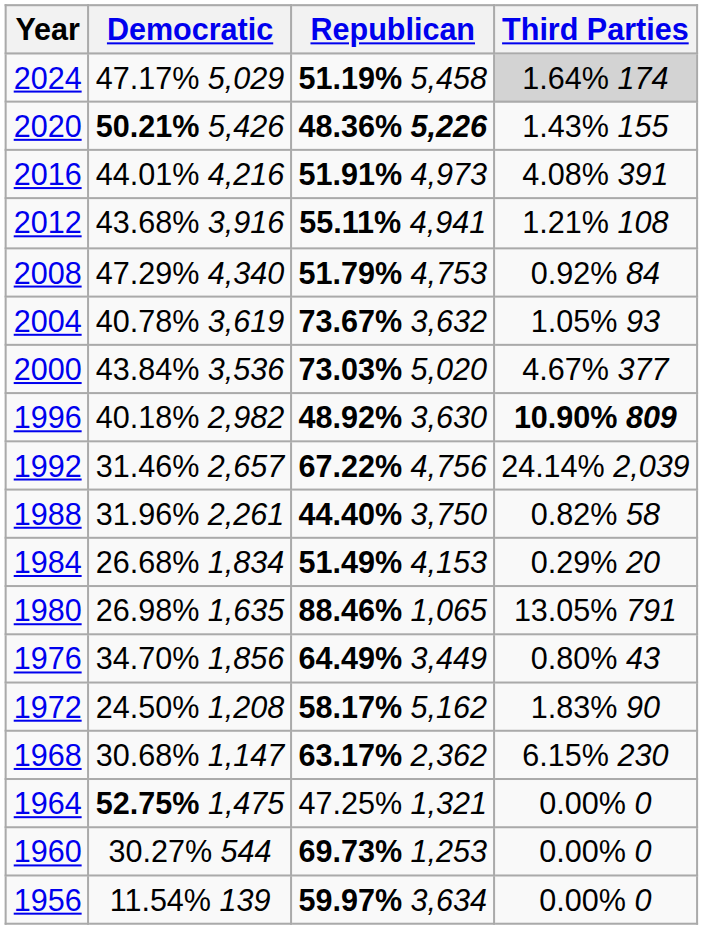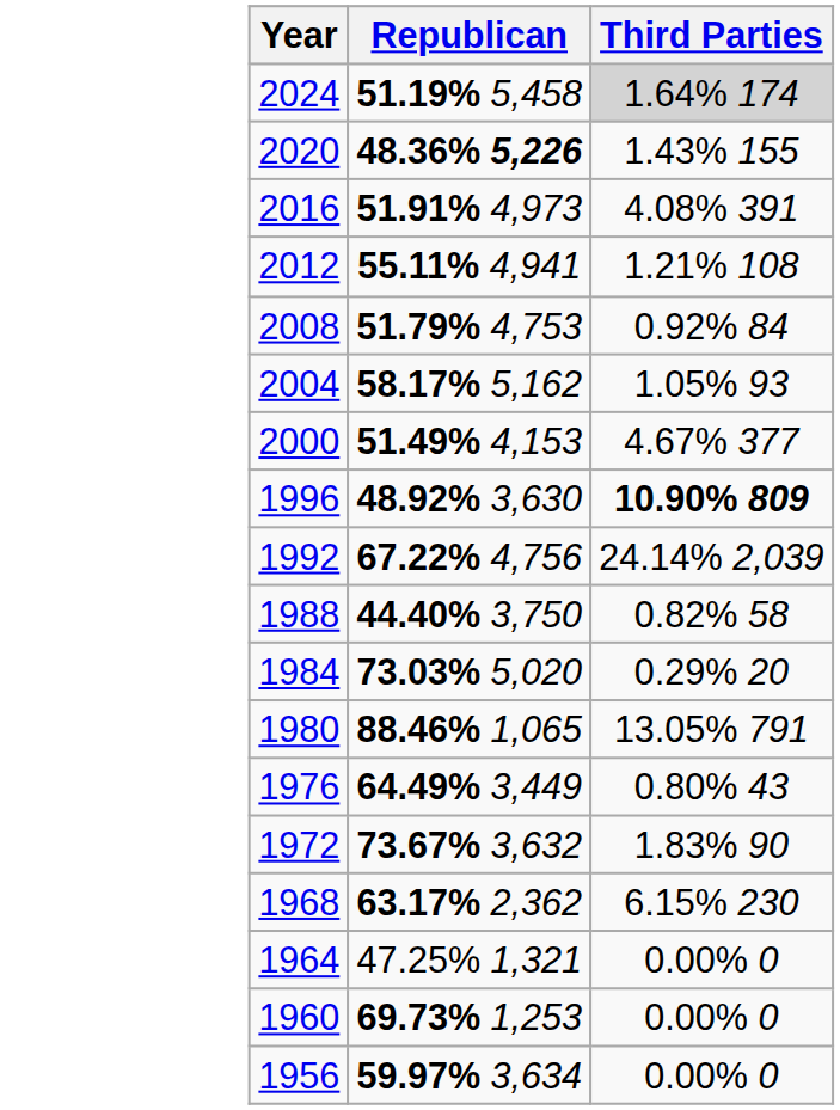 <table class="wikitable"  style="float:right; margin:1em; font-size:95%;">
 <tr style="background:lightgrey;">
 <th>Year</th>
-<th><a href='#'>Democratic</a></th>
 <th><a href='#'>Republican</a></th>
 <th><a href='#'>Third Parties</a></th>
 </tr>
 <tr>
 <td align="center" ><a href='#'>2024</a></td>
-<td align="center" >47.17% <em>5,029</em></td>
 <td align="center" ><strong>51.19%</strong> <em>5,458</em></td>
 <td align="center"  style="background: lightgrey;">1.64% <em>174</em></td>
 </tr>
 <tr>
 <td align="center" ><a href='#'>2020</a></td>
-<td align="center" ><strong>50.21%</strong> <em>5,426</em></td>
 <td align="center" ><strong>48.36% <em>5,226</em></strong></td>
 <td align="center" >1.43% <em>155</em></td>
 </tr>
 <tr>
 <td align="center" ><a href='#'>2016</a></td>
-<td align="center" >44.01% <em>4,216</em></td>
 <td align="center" ><strong>51.91%</strong> <em>4,973</em></td>
 <td align="center" >4.08% <em>391</em></td>
 </tr>
 <tr>
 <td align="center" ><a href='#'>2012</a></td>
-<td align="center" >43.68% <em>3,916</em></td>
 <td align="center" ><strong>55.11%</strong> <em>4,941</em></td>
 <td align="center" >1.21% <em>108</em></td>
 </tr>
 <tr>
 <td align="center" ><a href='#'>2008</a></td>
-<td align="center" >47.29% <em>4,340</em></td>
 <td align="center" ><strong>51.79%</strong> <em>4,753</em></td>
 <td align="center" >0.92% <em>84</em></td>
 </tr>
 <tr>
 <td align="center" ><a href='#'>2004</a></td>
-<td align="center" >40.78% <em>3,619</em></td>
-<td align="center" ><strong>73.67%</strong> <em>3,632</em></td>
+<td align="center" ><strong>58.17%</strong> <em>5,162</em></td>
 <td align="center" >1.05% <em>93</em></td>
 </tr>
 <tr>
 <td align="center" ><a href='#'>2000</a></td>
-<td align="center" >43.84% <em>3,536</em></td>
-<td align="center" ><strong>73.03%</strong> <em>5,020</em></td>
+<td align="center" ><strong>51.49%</strong> <em>4,153</em></td>
 <td align="center" >4.67% <em>377</em></td>
 </tr>
 <tr>
 <td align="center" ><a href='#'>1996</a></td>
-<td align="center" >40.18% <em>2,982</em></td>
 <td align="center" ><strong>48.92%</strong> <em>3,630</em></td>
 <td align="center" ><strong>10.90% <em>809</em></strong></td>
 </tr>
 <tr>
 <td align="center" ><a href='#'>1992</a></td>
-<td align="center" >31.46% <em>2,657</em></td>
 <td align="center" ><strong>67.22%</strong> <em>4,756</em></td>
 <td align="center" >24.14% <em>2,039</em></td>
 </tr>
 <tr>
 <td align="center" ><a href='#'>1988</a></td>
-<td align="center" >31.96% <em>2,261</em></td>
 <td align="center" ><strong>44.40%</strong> <em>3,750</em></td>
 <td align="center" >0.82% <em>58</em></td>
 </tr>
 <tr>
 <td align="center" ><a href='#'>1984</a></td>
-<td align="center" >26.68% <em>1,834</em></td>
-<td align="center" ><strong>51.49%</strong> <em>4,153</em></td>
+<td align="center" ><strong>73.03%</strong> <em>5,020</em></td>
 <td align="center" >0.29% <em>20</em></td>
 </tr>
 <tr>
 <td align="center" ><a href='#'>1980</a></td>
-<td align="center" >26.98% <em>1,635</em></td>
 <td align="center" ><strong>88.46%</strong> <em>1,065</em></td>
 <td align="center" >13.05% <em>791</em></td>
 </tr>
 <tr>
 <td align="center" ><a href='#'>1976</a></td>
-<td align="center" >34.70% <em>1,856</em></td>
 <td align="center" ><strong>64.49%</strong> <em>3,449</em></td>
 <td align="center" >0.80% <em>43</em></td>
 </tr>
 <tr>
 <td align="center" ><a href='#'>1972</a></td>
-<td align="center" >24.50% <em>1,208</em></td>
-<td align="center" ><strong>58.17%</strong> <em>5,162</em></td>
+<td align="center" ><strong>73.67%</strong> <em>3,632</em></td>
 <td align="center" >1.83% <em>90</em></td>
 </tr>
 <tr>
 <td align="center" ><a href='#'>1968</a></td>
-<td align="center" >30.68% <em>1,147</em></td>
 <td align="center" ><strong>63.17%</strong> <em>2,362</em></td>
 <td align="center" >6.15% <em>230</em></td>
 </tr>
 <tr>
 <td align="center" ><a href='#'>1964</a></td>
-<td align="center" ><strong>52.75%</strong> <em>1,475</em></td>
 <td align="center" >47.25% <em>1,321</em></td>
 <td align="center" >0.00% <em>0</em></td>
 </tr>
 <tr>
 <td align="center" ><a href='#'>1960</a></td>
-<td align="center" >30.27% <em>544</em></td>
 <td align="center" ><strong>69.73%</strong> <em>1,253</em></td>
 <td align="center" >0.00% <em>0</em></td>
 </tr>
 <tr>
 <td align="center" ><a href='#'>1956</a></td>
-<td align="center" >11.54% <em>139</em></td>
 <td align="center" ><strong>59.97%</strong> <em>3,634</em></td>
 <td align="center" >0.00% <em>0</em></td>
 </tr>
 </table>
